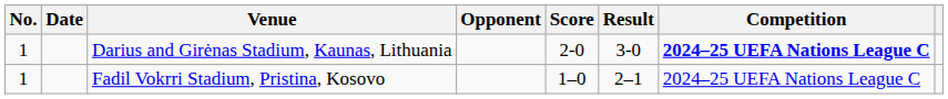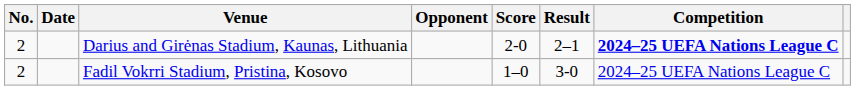 <table class="wikitable sortable">
 <tr>
 <th scope="col">No.</th>
 <th scope="col">Date</th>
 <th scope="col">Venue</th>
 <th scope="col">Opponent</th>
 <th scope="col">Score</th>
 <th scope="col">Result</th>
 <th scope="col">Competition</th>
 <th scope="col" class="unsortable"></th>
 </tr>
 <tr>
-<td align="center">1</td>
+<td align="center">2</td>
 <td></td>
 <td><a href='#'>Darius and Girėnas Stadium</a>, <a href='#'>Kaunas</a>, Lithuania</td>
 <td></td>
 <td align="center">2-0</td>
-<td align="center">3-0</td>
+<td align="center">2–1</td>
 <td><strong><a href='#'>2024–25 UEFA Nations League C</a></strong></td>
 <td align="center"></td>
 </tr>
 <tr>
-<td align="center">1</td>
+<td align="center">2</td>
 <td></td>
 <td><a href='#'>Fadil Vokrri Stadium</a>, <a href='#'>Pristina</a>, Kosovo</td>
 <td></td>
 <td align="center">1–0</td>
-<td align="center">2–1</td>
+<td align="center">3-0</td>
 <td><a href='#'>2024–25 UEFA Nations League C</a></td>
 <td align="center"></td>
 </tr>
 </table>
